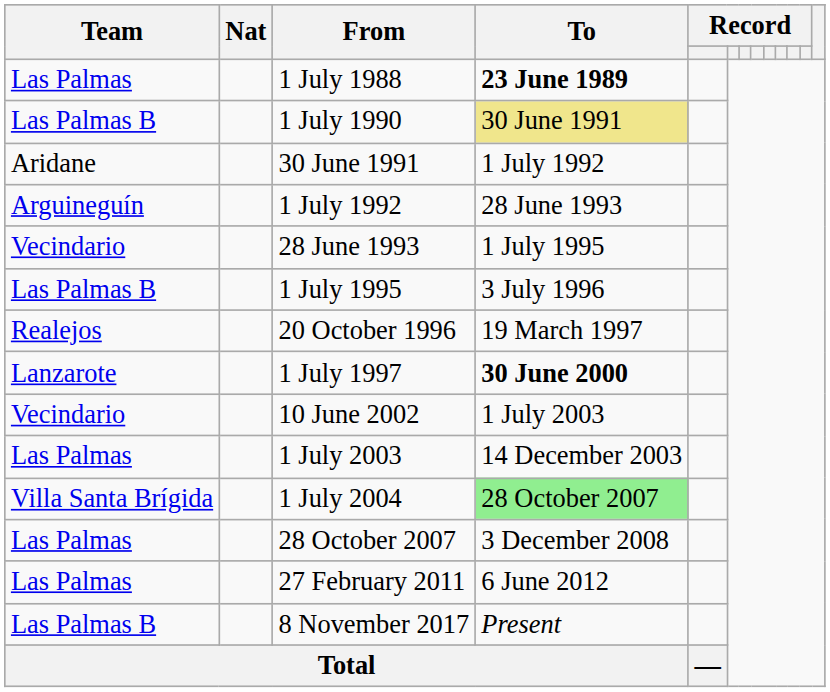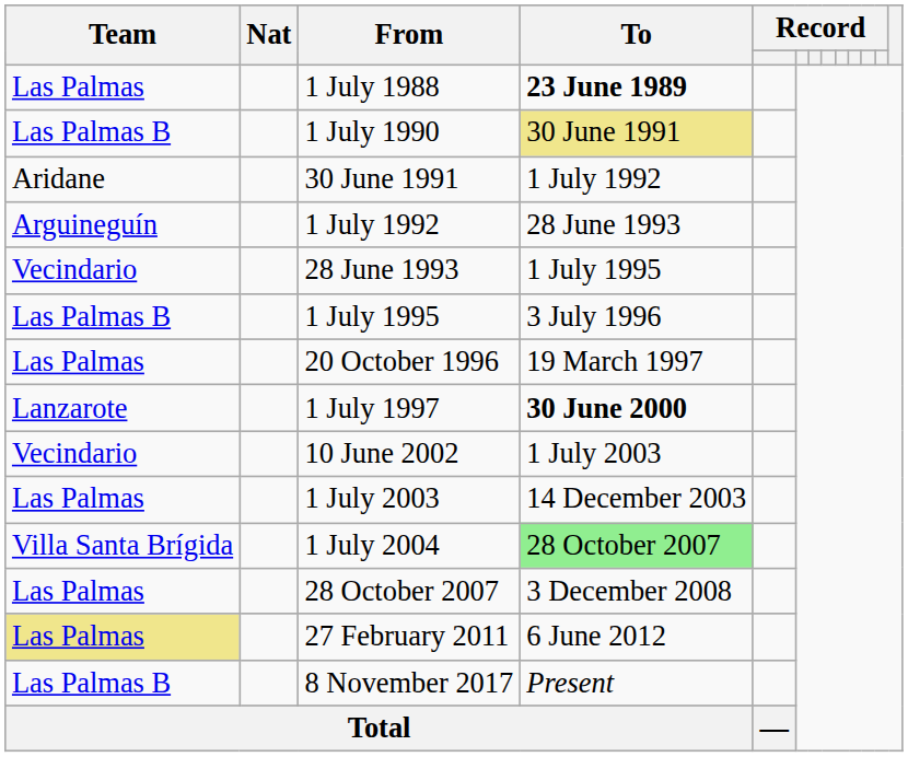 <table class="wikitable" style="text-align: center">
 <tr>
 <th rowspan="2">Team</th>
 <th rowspan="2">Nat</th>
 <th rowspan="2">From</th>
 <th rowspan="2">To</th>
 <th colspan="8">Record</th>
 <th rowspan=2></th>
 </tr>
 <tr>
 <th></th>
 <th></th>
 <th></th>
 <th></th>
 <th></th>
 <th></th>
 <th></th>
 <th></th>
 </tr>
 <tr>
 <td align=left><a href='#'>Las Palmas</a></td>
 <td></td>
 <td align=left>1 July 1988</td>
 <td align=left><strong>23 June 1989<br></strong></td>
 <td></td>
 </tr>
 <tr>
 <td align=left><a href='#'>Las Palmas B</a></td>
 <td></td>
 <td align=left>1 July 1990</td>
 <td align=left style="background: khaki;">30 June 1991<br></td>
 <td></td>
 </tr>
 <tr>
 <td align=left>Aridane</td>
 <td></td>
 <td align=left>30 June 1991</td>
 <td align=left>1 July 1992<br></td>
 <td></td>
 </tr>
 <tr>
 <td align=left><a href='#'>Arguineguín</a></td>
 <td></td>
 <td align=left>1 July 1992</td>
 <td align=left>28 June 1993<br></td>
 <td></td>
 </tr>
 <tr>
 <td align=left><a href='#'>Vecindario</a></td>
 <td></td>
 <td align=left>28 June 1993</td>
 <td align=left>1 July 1995<br></td>
 <td></td>
 </tr>
 <tr>
 <td align=left><a href='#'>Las Palmas B</a></td>
 <td></td>
 <td align=left>1 July 1995</td>
 <td align=left>3 July 1996<br></td>
 <td></td>
 </tr>
 <tr>
-<td align=left><a href='#'>Realejos</a></td>
+<td align=left><a href='#'>Las Palmas</a></td>
 <td></td>
 <td align=left>20 October 1996</td>
 <td align=left>19 March 1997<br></td>
 <td></td>
 </tr>
 <tr>
 <td align=left><a href='#'>Lanzarote</a></td>
 <td></td>
 <td align=left>1 July 1997</td>
 <td align=left><strong>30 June 2000<br></strong></td>
 <td></td>
 </tr>
 <tr>
 <td align=left><a href='#'>Vecindario</a></td>
 <td></td>
 <td align=left>10 June 2002</td>
 <td align=left>1 July 2003<br></td>
 <td></td>
 </tr>
 <tr>
 <td align=left><a href='#'>Las Palmas</a></td>
 <td></td>
 <td align=left>1 July 2003</td>
 <td align=left>14 December 2003<br></td>
 <td></td>
 </tr>
 <tr>
 <td align=left><a href='#'>Villa Santa Brígida</a></td>
 <td></td>
 <td align=left>1 July 2004</td>
 <td align=left style="background: lightgreen;">28 October 2007<br></td>
 <td></td>
 </tr>
 <tr>
 <td align=left><a href='#'>Las Palmas</a></td>
 <td></td>
 <td align=left>28 October 2007</td>
 <td align=left>3 December 2008<br></td>
 <td></td>
 </tr>
 <tr>
-<td align=left><a href='#'>Las Palmas</a></td>
+<td align=left style="background: khaki;"><a href='#'>Las Palmas</a></td>
 <td></td>
 <td align=left>27 February 2011</td>
 <td align=left>6 June 2012<br></td>
 <td></td>
 </tr>
 <tr>
 <td align=left><a href='#'>Las Palmas B</a></td>
 <td></td>
 <td align=left>8 November 2017</td>
 <td align=left><em>Present</em><br></td>
 <td></td>
 </tr>
 <tr>
 <th colspan="4">Total<br></th>
 <th>—</th>
 </tr>
 </table>
